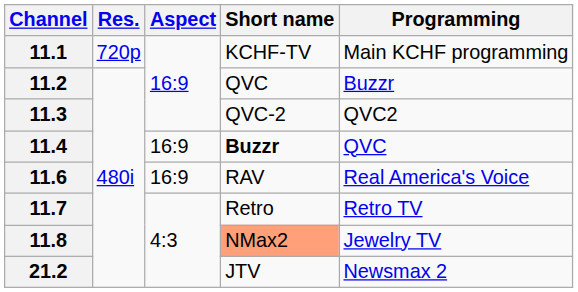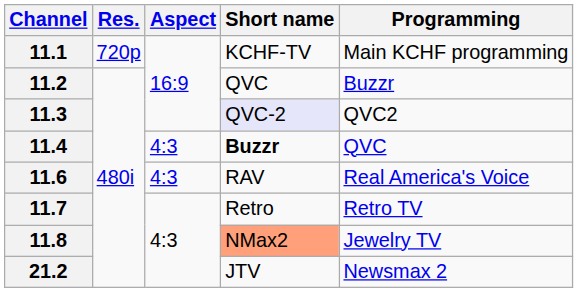 <table class="wikitable">
 <tr>
 <th scope = "col"><a href='#'>Channel</a></th>
 <th scope = "col"><a href='#'>Res.</a></th>
 <th scope = "col"><a href='#'>Aspect</a></th>
 <th scope = "col">Short name</th>
 <th scope = "col">Programming</th>
 </tr>
 <tr>
 <th scope = "row">11.1</th>
 <td><a href='#'>720p</a></td>
 <td rowspan=3><a href='#'>16:9</a></td>
 <td>KCHF-TV</td>
 <td>Main KCHF programming</td>
 </tr>
 <tr>
 <th scope = "row">11.2</th>
 <td rowspan=7><a href='#'>480i</a></td>
 <td>QVC</td>
 <td><a href='#'>Buzzr</a></td>
 </tr>
 <tr>
 <th scope = "row">11.3</th>
-<td>QVC-2</td>
+<td style="background: lavender;">QVC-2</td>
 <td>QVC2</td>
 </tr>
 <tr>
 <th scope = "row">11.4</th>
-<td>16:9</td>
+<td><a href='#'>4:3</a></td>
 <td><strong>Buzzr</strong></td>
 <td><a href='#'>QVC</a></td>
 </tr>
 <tr>
 <th scope = "row">11.6</th>
-<td>16:9</td>
+<td><a href='#'>4:3</a></td>
 <td>RAV</td>
 <td><a href='#'>Real America's Voice</a></td>
 </tr>
 <tr>
 <th scope = "row">11.7</th>
 <td rowspan=3>4:3</td>
 <td>Retro</td>
 <td><a href='#'>Retro TV</a></td>
 </tr>
 <tr>
 <th scope = "row">11.8</th>
 <td style="background: lightsalmon;">NMax2</td>
 <td><a href='#'>Jewelry TV</a></td>
 </tr>
 <tr>
 <th scope = "row">21.2</th>
 <td>JTV</td>
 <td><a href='#'>Newsmax 2</a></td>
 </tr>
 </table>
